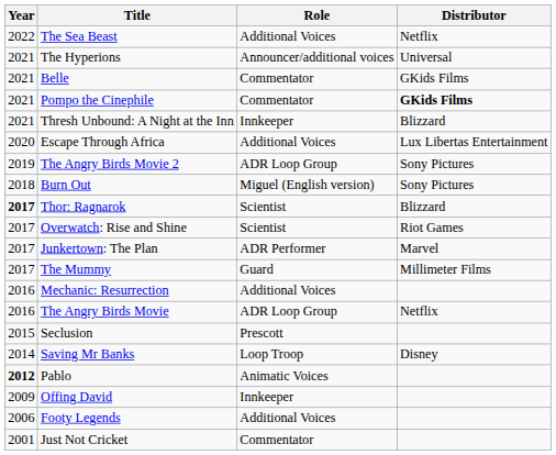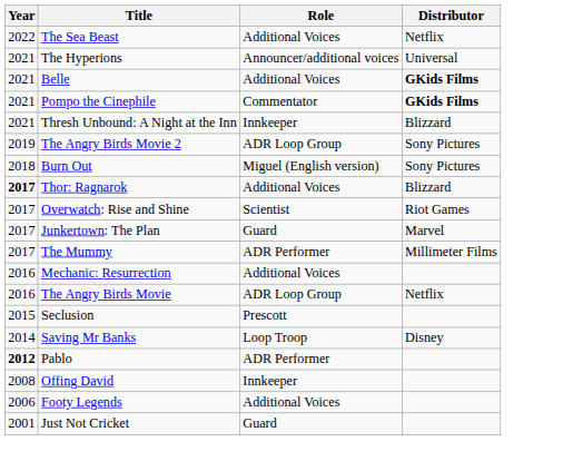 <table class="wikitable sortable">
 <tr>
 <th>Year</th>
 <th>Title</th>
 <th>Role</th>
 <th>Distributor</th>
 </tr>
 <tr>
 <td>2022</td>
 <td><a href='#'>The Sea Beast</a></td>
 <td>Additional Voices</td>
 <td>Netflix</td>
 </tr>
 <tr>
 <td>2021</td>
 <td>The Hyperions</td>
 <td>Announcer/additional voices</td>
 <td>Universal</td>
 </tr>
 <tr>
 <td>2021</td>
 <td><a href='#'>Belle</a></td>
-<td>Commentator</td>
-<td>GKids Films</td>
+<td>Additional Voices</td>
+<td><strong>GKids Films</strong></td>
 </tr>
 <tr>
 <td>2021</td>
 <td><a href='#'>Pompo the Cinephile</a></td>
 <td>Commentator</td>
 <td><strong>GKids Films</strong></td>
 </tr>
 <tr>
 <td>2021</td>
 <td>Thresh Unbound: A Night at the Inn</td>
 <td>Innkeeper</td>
 <td>Blizzard</td>
-</tr>
-<tr>
-<td>2020</td>
-<td>Escape Through Africa</td>
-<td>Additional Voices</td>
-<td>Lux Libertas Entertainment</td>
 </tr>
 <tr>
 <td>2019</td>
 <td><a href='#'>The Angry Birds Movie 2</a></td>
 <td>ADR Loop Group</td>
 <td>Sony Pictures</td>
 </tr>
 <tr>
 <td>2018</td>
 <td><a href='#'>Burn Out</a></td>
 <td>Miguel (English version)</td>
 <td>Sony Pictures</td>
 </tr>
 <tr>
 <td><strong>2017</strong></td>
 <td><a href='#'>Thor: Ragnarok</a></td>
-<td>Scientist</td>
+<td>Additional Voices</td>
 <td>Blizzard</td>
 </tr>
 <tr>
 <td>2017</td>
 <td><a href='#'>Overwatch</a>: Rise and Shine</td>
 <td>Scientist</td>
 <td>Riot Games</td>
 </tr>
 <tr>
 <td>2017</td>
 <td><a href='#'>Junkertown</a>: The Plan</td>
-<td>ADR Performer</td>
+<td>Guard</td>
 <td>Marvel</td>
 </tr>
 <tr>
 <td>2017</td>
 <td><a href='#'>The Mummy</a></td>
-<td>Guard</td>
+<td>ADR Performer</td>
 <td>Millimeter Films</td>
 </tr>
 <tr>
 <td>2016</td>
 <td><a href='#'>Mechanic: Resurrection</a></td>
 <td>Additional Voices</td>
 <td></td>
 </tr>
 <tr>
 <td>2016</td>
 <td><a href='#'>The Angry Birds Movie</a></td>
 <td>ADR Loop Group</td>
 <td>Netflix</td>
 </tr>
 <tr>
 <td>2015</td>
 <td>Seclusion</td>
 <td>Prescott</td>
 <td></td>
 </tr>
 <tr>
 <td>2014</td>
 <td><a href='#'>Saving Mr Banks</a></td>
 <td>Loop Troop</td>
 <td>Disney</td>
 </tr>
 <tr>
 <td><strong>2012</strong></td>
 <td>Pablo</td>
-<td>Animatic Voices</td>
+<td>ADR Performer</td>
 <td></td>
 </tr>
 <tr>
-<td>2009</td>
+<td>2008</td>
 <td><a href='#'>Offing David</a></td>
 <td>Innkeeper</td>
 <td></td>
 </tr>
 <tr>
 <td>2006</td>
 <td><a href='#'>Footy Legends</a></td>
 <td>Additional Voices</td>
 <td></td>
 </tr>
 <tr>
 <td>2001</td>
 <td>Just Not Cricket</td>
-<td>Commentator</td>
+<td>Guard</td>
 <td></td>
 </tr>
 </table>
